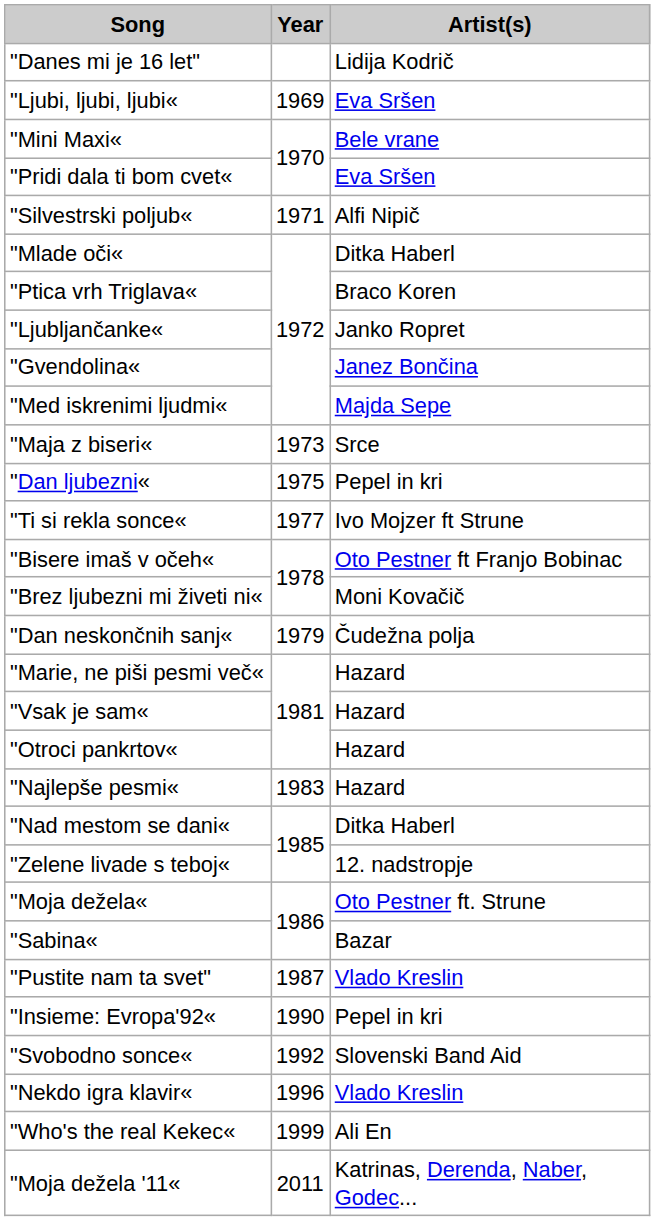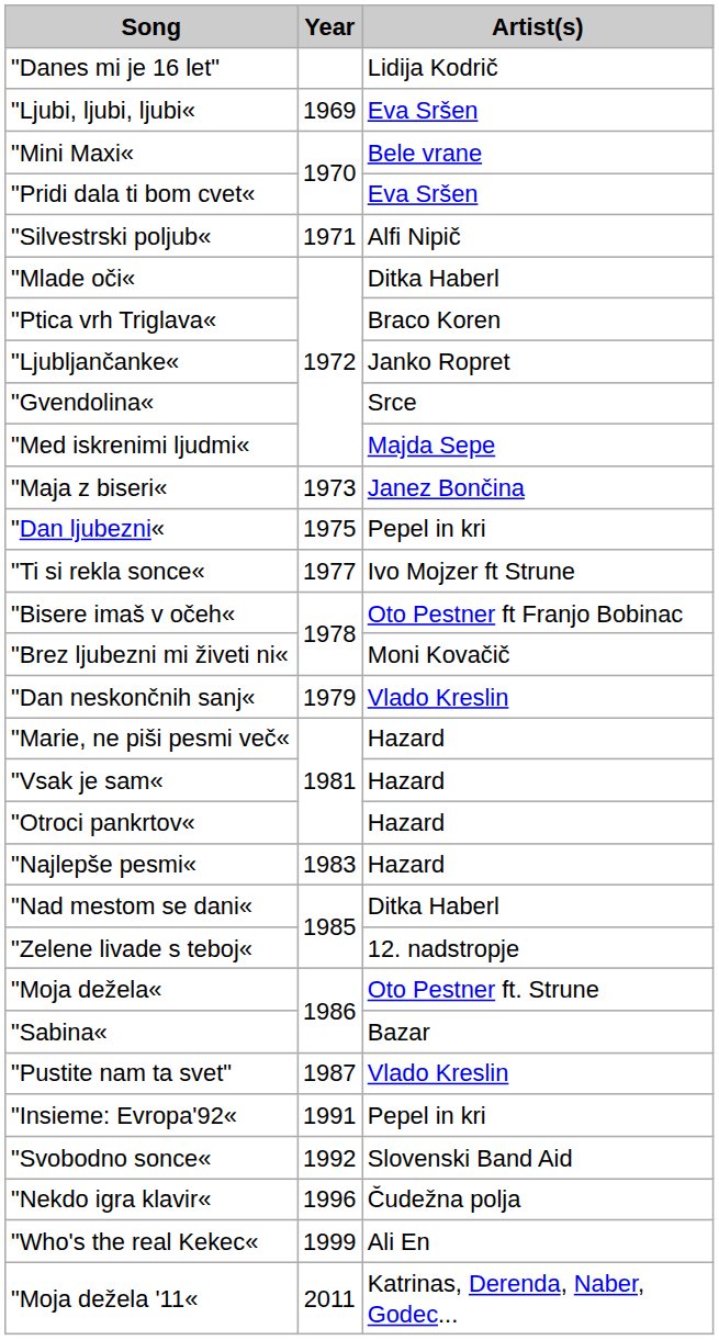 <table class="wikitable plainrowheaders" style="background:#fff; font-size:88%; line-height:18px; border:D3D3D3 solid 1px; border-collapse:collapse;">
 <tr style="background:#ccc; text-align:center;">
 <th scope="col" style="background:#ccc; width:165px;">Song</th>
 <th scope="col" style="background:#ccc; width:30px;">Year</th>
 <th scope="col" style="background:#ccc; width:200px;">Artist(s)</th>
 </tr>
 <tr>
 <td>"Danes mi je 16 let"</td>
 <td align=center></td>
 <td>Lidija Kodrič</td>
 </tr>
 <tr>
 <td>"Ljubi, ljubi, ljubi«</td>
 <td align=center>1969</td>
 <td><a href='#'>Eva Sršen</a></td>
 </tr>
 <tr>
 <td>"Mini Maxi«</td>
 <td align=center rowspan=2>1970</td>
 <td><a href='#'>Bele vrane</a></td>
 </tr>
 <tr>
 <td>"Pridi dala ti bom cvet«</td>
 <td><a href='#'>Eva Sršen</a></td>
 </tr>
 <tr>
 <td>"Silvestrski poljub«</td>
 <td align=center>1971</td>
 <td>Alfi Nipič</td>
 </tr>
 <tr>
 <td>"Mlade oči«</td>
 <td align=center rowspan=5>1972</td>
 <td>Ditka Haberl</td>
 </tr>
 <tr>
 <td>"Ptica vrh Triglava«</td>
 <td>Braco Koren</td>
 </tr>
 <tr>
 <td>"Ljubljančanke«</td>
 <td>Janko Ropret</td>
 </tr>
 <tr>
 <td>"Gvendolina«</td>
-<td><a href='#'>Janez Bončina</a></td>
+<td>Srce</td>
 </tr>
 <tr>
 <td>"Med iskrenimi ljudmi«</td>
 <td><a href='#'>Majda Sepe</a></td>
 </tr>
 <tr>
 <td>"Maja z biseri«</td>
 <td align=center>1973</td>
-<td>Srce</td>
+<td><a href='#'>Janez Bončina</a></td>
 </tr>
 <tr>
 <td>"<a href='#'>Dan ljubezni</a>«</td>
 <td align=center>1975</td>
 <td>Pepel in kri</td>
 </tr>
 <tr>
 <td>"Ti si rekla sonce«</td>
 <td align=center>1977</td>
 <td>Ivo Mojzer ft Strune</td>
 </tr>
 <tr>
 <td>"Bisere imaš v očeh«</td>
 <td align=center rowspan=2>1978</td>
 <td><a href='#'>Oto Pestner</a> ft Franjo Bobinac</td>
 </tr>
 <tr>
 <td>"Brez ljubezni mi živeti ni«</td>
 <td>Moni Kovačič</td>
 </tr>
 <tr>
 <td>"Dan neskončnih sanj«</td>
 <td align=center>1979</td>
-<td>Čudežna polja</td>
+<td><a href='#'>Vlado Kreslin</a></td>
 </tr>
 <tr>
 <td>"Marie, ne piši pesmi več«</td>
 <td align=center rowspan=3>1981</td>
 <td>Hazard</td>
 </tr>
 <tr>
 <td>"Vsak je sam«</td>
 <td>Hazard</td>
 </tr>
 <tr>
 <td>"Otroci pankrtov«</td>
 <td>Hazard</td>
 </tr>
 <tr>
 <td>"Najlepše pesmi«</td>
 <td align=center>1983</td>
 <td>Hazard</td>
 </tr>
 <tr>
 <td>"Nad mestom se dani«</td>
 <td align=center rowspan=2>1985</td>
 <td>Ditka Haberl</td>
 </tr>
 <tr>
 <td>"Zelene livade s teboj«</td>
 <td>12. nadstropje</td>
 </tr>
 <tr>
 <td>"Moja dežela«</td>
 <td align=center rowspan=2>1986</td>
 <td><a href='#'>Oto Pestner</a> ft. Strune</td>
 </tr>
 <tr>
 <td>"Sabina«</td>
 <td>Bazar</td>
 </tr>
 <tr>
 <td>"Pustite nam ta svet"</td>
 <td align=center>1987</td>
 <td><a href='#'>Vlado Kreslin</a></td>
 </tr>
 <tr>
 <td>"Insieme: Evropa'92«</td>
-<td align=center>1990</td>
+<td align=center>1991</td>
 <td>Pepel in kri</td>
 </tr>
 <tr>
 <td>"Svobodno sonce«</td>
 <td align=center>1992</td>
 <td>Slovenski Band Aid</td>
 </tr>
 <tr>
 <td>"Nekdo igra klavir«</td>
 <td align=center>1996</td>
-<td><a href='#'>Vlado Kreslin</a></td>
+<td>Čudežna polja</td>
 </tr>
 <tr>
 <td>"Who's the real Kekec«</td>
 <td align=center>1999</td>
 <td>Ali En</td>
 </tr>
 <tr>
 <td>"Moja dežela '11«</td>
 <td align=center rowspan=2>2011</td>
 <td>Katrinas, <a href='#'>Derenda</a>, <a href='#'>Naber</a>, <a href='#'>Godec</a>...</td>
 </tr>
 </table>
